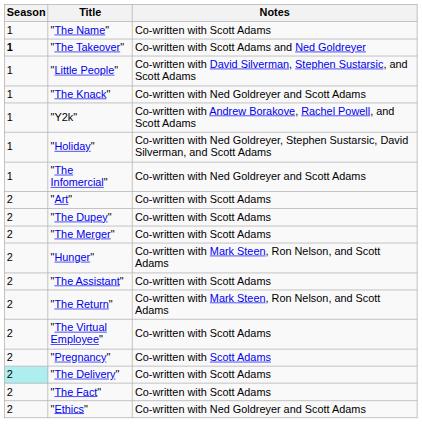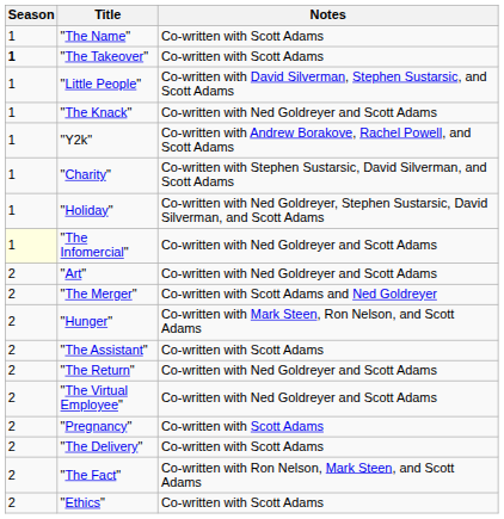 <table class="wikitable">
 <tr>
 <th>Season</th>
 <th>Title</th>
 <th>Notes</th>
 </tr>
 <tr>
 <td>1</td>
 <td>"<a href='#'>The Name</a>"</td>
 <td>Co-written with Scott Adams</td>
 </tr>
 <tr>
 <td><strong>1</strong></td>
 <td style=white-space:nowrap>"<a href='#'>The Takeover</a>"</td>
-<td>Co-written with Scott Adams and <a href='#'>Ned Goldreyer</a></td>
+<td>Co-written with Scott Adams</td>
 </tr>
 <tr>
 <td>1</td>
 <td>"<a href='#'>Little People</a>"</td>
 <td>Co-written with <a href='#'>David Silverman</a>, <a href='#'>Stephen Sustarsic</a>, and Scott Adams</td>
 </tr>
 <tr>
 <td>1</td>
 <td>"<a href='#'>The Knack</a>"</td>
 <td>Co-written with Ned Goldreyer and Scott Adams</td>
 </tr>
 <tr>
 <td>1</td>
 <td>"Y2k"</td>
 <td>Co-written with <a href='#'>Andrew Borakove</a>, <a href='#'>Rachel Powell</a>, and Scott Adams</td>
 </tr>
 <tr>
 <td>1</td>
+<td>"<a href='#'>Charity</a>"</td>
+<td>Co-written with Stephen Sustarsic, David Silverman, and Scott Adams</td>
+</tr>
+<tr>
+<td>1</td>
 <td>"<a href='#'>Holiday</a>"</td>
 <td>Co-written with Ned Goldreyer, Stephen Sustarsic, David Silverman, and Scott Adams</td>
 </tr>
 <tr>
-<td>1</td>
+<td style="background: lightyellow;">1</td>
 <td>"<a href='#'>The Infomercial</a>"</td>
 <td>Co-written with Ned Goldreyer and Scott Adams</td>
 </tr>
 <tr>
 <td>2</td>
 <td>"<a href='#'>Art</a>"</td>
-<td>Co-written with Scott Adams</td>
-</tr>
-<tr>
-<td>2</td>
-<td>"<a href='#'>The Dupey</a>"</td>
-<td>Co-written with Scott Adams</td>
+<td>Co-written with Ned Goldreyer and Scott Adams</td>
 </tr>
 <tr>
 <td>2</td>
 <td>"<a href='#'>The Merger</a>"</td>
-<td>Co-written with Scott Adams</td>
+<td>Co-written with Scott Adams and <a href='#'>Ned Goldreyer</a></td>
 </tr>
 <tr>
 <td>2</td>
 <td>"<a href='#'>Hunger</a>"</td>
 <td>Co-written with <a href='#'>Mark Steen</a>, Ron Nelson, and Scott Adams</td>
 </tr>
 <tr>
 <td>2</td>
 <td>"<a href='#'>The Assistant</a>"</td>
 <td>Co-written with Scott Adams</td>
 </tr>
 <tr>
 <td>2</td>
 <td>"<a href='#'>The Return</a>"</td>
-<td>Co-written with <a href='#'>Mark Steen</a>, Ron Nelson, and Scott Adams</td>
+<td>Co-written with Ned Goldreyer and Scott Adams</td>
 </tr>
 <tr>
 <td>2</td>
 <td>"<a href='#'>The Virtual<br> Employee</a>"</td>
-<td>Co-written with Scott Adams</td>
+<td>Co-written with Ned Goldreyer and Scott Adams</td>
 </tr>
 <tr>
 <td>2</td>
 <td>"<a href='#'>Pregnancy</a>"</td>
 <td>Co-written with <a href='#'>Scott Adams</a></td>
 </tr>
 <tr>
-<td style="background: paleturquoise;">2</td>
+<td>2</td>
 <td>"<a href='#'>The Delivery</a>"</td>
 <td>Co-written with Scott Adams</td>
 </tr>
 <tr>
 <td>2</td>
 <td>"<a href='#'>The Fact</a>"</td>
-<td>Co-written with Scott Adams</td>
+<td>Co-written with Ron Nelson, <a href='#'>Mark Steen</a>, and Scott Adams</td>
 </tr>
 <tr>
 <td>2</td>
 <td>"<a href='#'>Ethics</a>"</td>
-<td>Co-written with Ned Goldreyer and Scott Adams</td>
+<td>Co-written with Scott Adams</td>
 </tr>
 </table>
